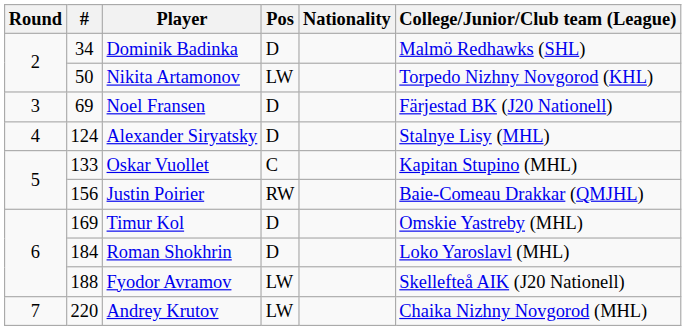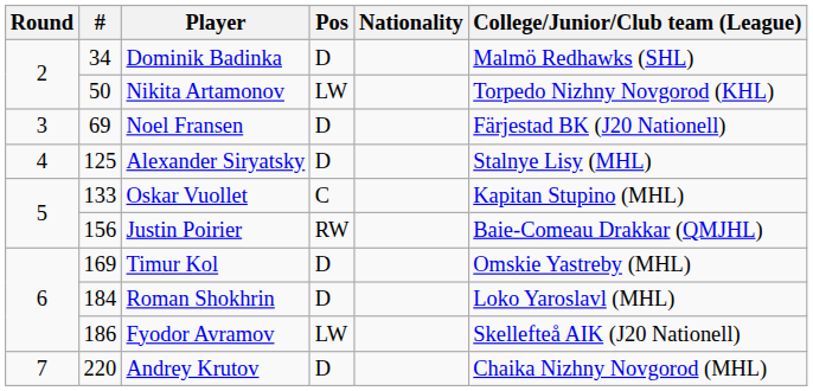 <table class="wikitable">
 <tr>
 <th>Round</th>
 <th>#</th>
 <th>Player</th>
 <th>Pos</th>
 <th>Nationality</th>
 <th>College/Junior/Club team (League)</th>
 </tr>
 <tr>
 <td rowspan="2" style="text-align:center;">2</td>
 <td style="text-align:center;">34</td>
 <td><a href='#'>Dominik Badinka</a></td>
 <td>D</td>
 <td></td>
 <td><a href='#'>Malmö Redhawks</a> (<a href='#'>SHL</a>)</td>
 </tr>
 <tr>
 <td style="text-align:center;">50</td>
 <td><a href='#'>Nikita Artamonov</a></td>
 <td>LW</td>
 <td></td>
 <td><a href='#'>Torpedo Nizhny Novgorod</a> (<a href='#'>KHL</a>)</td>
 </tr>
 <tr>
 <td style="text-align:center;">3</td>
 <td style="text-align:center;">69</td>
 <td><a href='#'>Noel Fransen</a></td>
 <td>D</td>
 <td></td>
 <td><a href='#'>Färjestad BK</a> (<a href='#'>J20 Nationell</a>)</td>
 </tr>
 <tr>
 <td style="text-align:center;">4</td>
-<td style="text-align:center;">124</td>
+<td style="text-align:center;">125</td>
 <td><a href='#'>Alexander Siryatsky</a></td>
 <td>D</td>
 <td></td>
 <td><a href='#'>Stalnye Lisy</a> (<a href='#'>MHL</a>)</td>
 </tr>
 <tr>
 <td rowspan="2" style="text-align:center;">5</td>
 <td style="text-align:center;">133</td>
 <td><a href='#'>Oskar Vuollet</a></td>
 <td>C</td>
 <td></td>
 <td><a href='#'>Kapitan Stupino</a> (MHL)</td>
 </tr>
 <tr>
 <td style="text-align:center;">156</td>
 <td><a href='#'>Justin Poirier</a></td>
 <td>RW</td>
 <td></td>
 <td><a href='#'>Baie-Comeau Drakkar</a> (<a href='#'>QMJHL</a>)</td>
 </tr>
 <tr>
 <td rowspan="3" style="text-align:center;">6</td>
 <td style="text-align:center;">169</td>
 <td><a href='#'>Timur Kol</a></td>
 <td>D</td>
 <td></td>
 <td><a href='#'>Omskie Yastreby</a> (MHL)</td>
 </tr>
 <tr>
 <td style="text-align:center;">184</td>
 <td><a href='#'>Roman Shokhrin</a></td>
 <td>D</td>
 <td></td>
 <td><a href='#'>Loko Yaroslavl</a> (MHL)</td>
 </tr>
 <tr>
-<td style="text-align:center;">188</td>
+<td style="text-align:center;">186</td>
 <td><a href='#'>Fyodor Avramov</a></td>
 <td>LW</td>
 <td></td>
 <td><a href='#'>Skellefteå AIK</a> (J20 Nationell)</td>
 </tr>
 <tr>
 <td style="text-align:center;">7</td>
 <td style="text-align:center;">220</td>
 <td><a href='#'>Andrey Krutov</a></td>
-<td>LW</td>
+<td>D</td>
 <td></td>
 <td><a href='#'>Chaika Nizhny Novgorod</a> (MHL)</td>
 </tr>
 </table>
